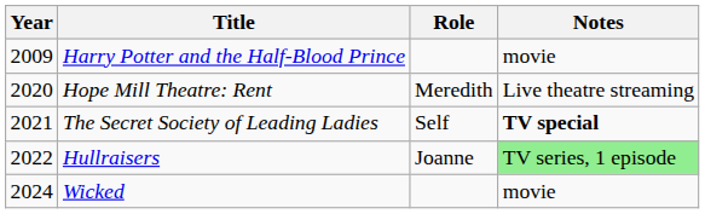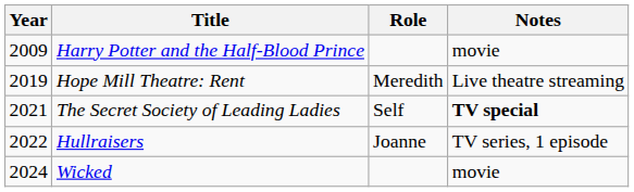 <table class="wikitable">
 <tr>
 <th>Year</th>
 <th>Title</th>
 <th>Role</th>
 <th>Notes</th>
 </tr>
 <tr>
 <td>2009</td>
 <td><a href='#'><em>Harry Potter and the Half-Blood Prince</em></a></td>
 <td></td>
 <td>movie</td>
 </tr>
 <tr>
-<td>2020</td>
+<td>2019</td>
 <td><em>Hope Mill Theatre: Rent</em></td>
 <td>Meredith</td>
 <td>Live theatre streaming</td>
 </tr>
 <tr>
 <td>2021</td>
 <td><em>The Secret Society of Leading Ladies</em></td>
 <td>Self</td>
 <td><strong>TV special</strong></td>
 </tr>
 <tr>
 <td>2022</td>
 <td><em><a href='#'>Hullraisers</a></em></td>
 <td>Joanne</td>
-<td style="background: lightgreen;">TV series, 1 episode</td>
+<td>TV series, 1 episode</td>
 </tr>
 <tr>
 <td>2024</td>
 <td><em><a href='#'>Wicked</a></em></td>
 <td></td>
 <td>movie</td>
 </tr>
 </table>
